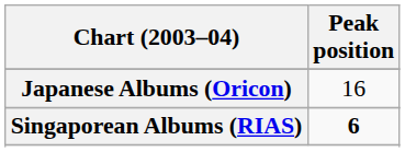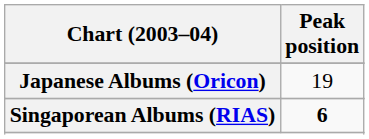 <table class="wikitable sortable plainrowheaders">
 <tr>
 <th>Chart (2003–04)</th>
 <th>Peak<br>position</th>
 </tr>
 <tr>
 </tr>
 <tr>
 </tr>
 <tr>
 </tr>
 <tr>
 </tr>
 <tr>
 </tr>
 <tr>
 </tr>
 <tr>
 </tr>
 <tr>
 </tr>
 <tr>
 </tr>
 <tr>
 <th scope="row">Japanese Albums (<a href='#'>Oricon</a>)</th>
-<td align="center">16</td>
+<td align="center">19</td>
 </tr>
 <tr>
 </tr>
 <tr>
 </tr>
 <tr>
 </tr>
 <tr>
 <th scope="row">Singaporean Albums (<a href='#'>RIAS</a>)</th>
 <td style="text-align:center;"><strong>6</strong></td>
 </tr>
 <tr>
 </tr>
 <tr>
 </tr>
 <tr>
 </tr>
 <tr>
 </tr>
 <tr>
 </tr>
 </table>
